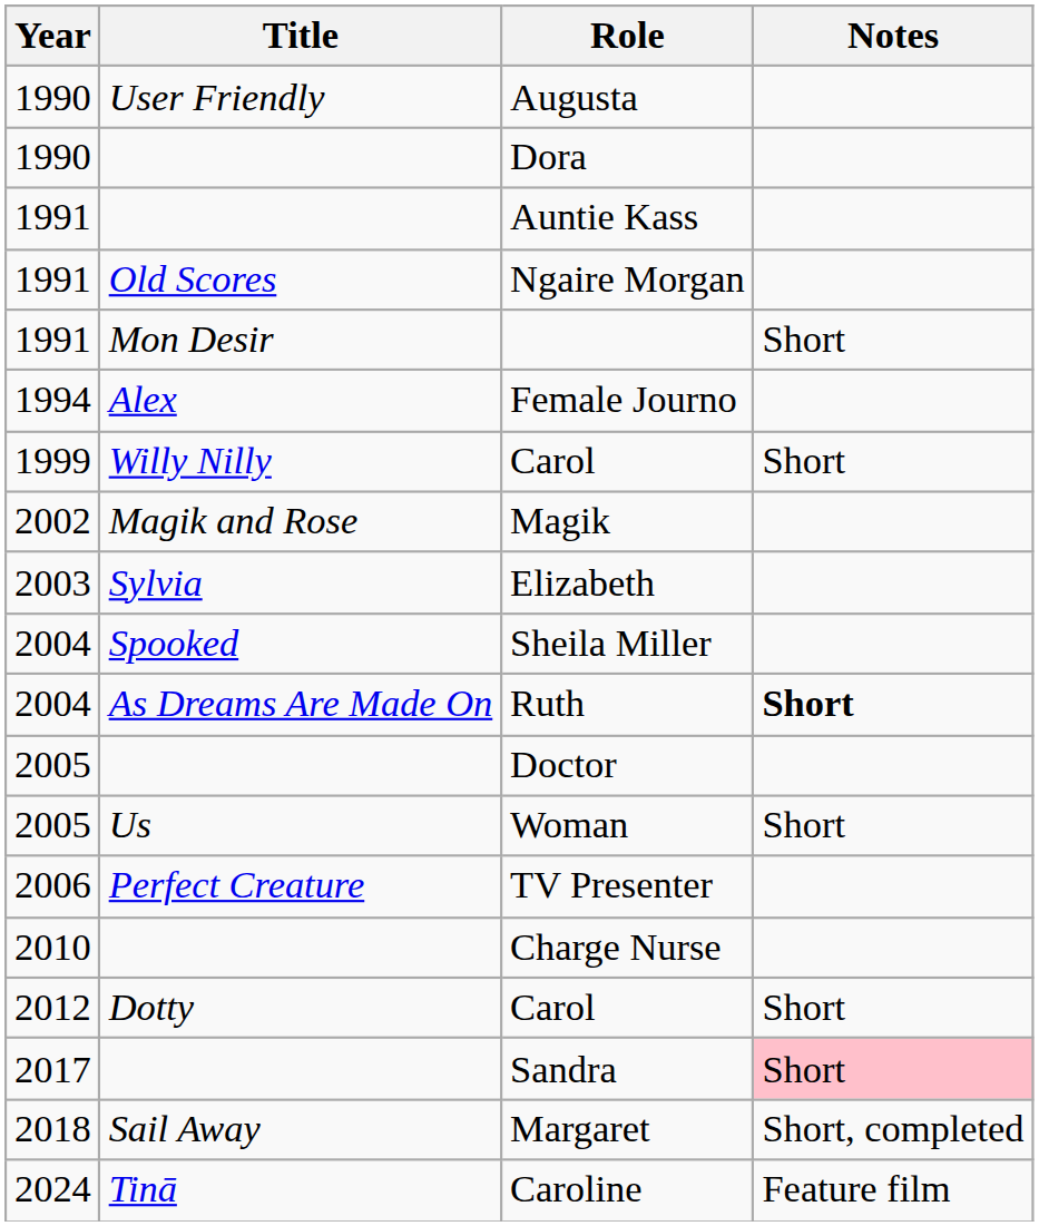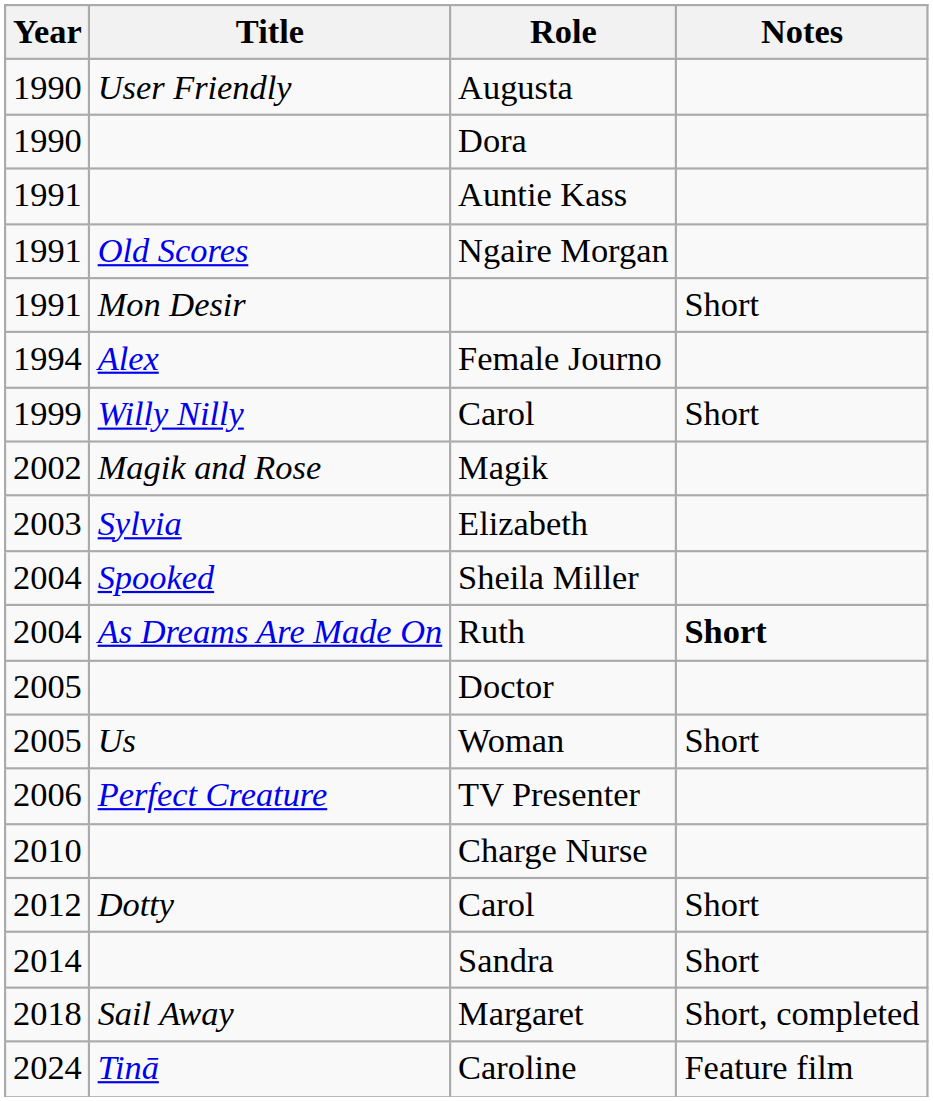 <table class="wikitable sortable">
 <tr>
 <th>Year</th>
 <th>Title</th>
 <th>Role</th>
 <th class="unsortable">Notes</th>
 </tr>
 <tr>
 <td>1990</td>
 <td><em>User Friendly</em></td>
 <td>Augusta</td>
 <td></td>
 </tr>
 <tr>
 <td>1990</td>
 <td><em></em></td>
 <td>Dora</td>
 <td></td>
 </tr>
 <tr>
 <td>1991</td>
 <td><em></em></td>
 <td>Auntie Kass</td>
 <td></td>
 </tr>
 <tr>
 <td>1991</td>
 <td><em><a href='#'>Old Scores</a></em></td>
 <td>Ngaire Morgan</td>
 <td></td>
 </tr>
 <tr>
 <td>1991</td>
 <td><em>Mon Desir</em></td>
 <td></td>
 <td>Short</td>
 </tr>
 <tr>
 <td>1994</td>
 <td><em><a href='#'>Alex</a></em></td>
 <td>Female Journo</td>
 <td></td>
 </tr>
 <tr>
 <td>1999</td>
 <td><em><a href='#'>Willy Nilly</a></em></td>
 <td>Carol</td>
 <td>Short</td>
 </tr>
 <tr>
 <td>2002</td>
 <td><em>Magik and Rose</em></td>
 <td>Magik</td>
 <td></td>
 </tr>
 <tr>
 <td>2003</td>
 <td><em><a href='#'>Sylvia</a></em></td>
 <td>Elizabeth</td>
 <td></td>
 </tr>
 <tr>
 <td>2004</td>
 <td><em><a href='#'>Spooked</a></em></td>
 <td>Sheila Miller</td>
 <td></td>
 </tr>
 <tr>
 <td>2004</td>
 <td><em><a href='#'>As Dreams Are Made On</a></em></td>
 <td>Ruth</td>
 <td><strong>Short</strong></td>
 </tr>
 <tr>
 <td>2005</td>
 <td><em></em></td>
 <td>Doctor</td>
 <td></td>
 </tr>
 <tr>
 <td>2005</td>
 <td><em>Us</em></td>
 <td>Woman</td>
 <td>Short</td>
 </tr>
 <tr>
 <td>2006</td>
 <td><em><a href='#'>Perfect Creature</a></em></td>
 <td>TV Presenter</td>
 <td></td>
 </tr>
 <tr>
 <td>2010</td>
 <td><em></em></td>
 <td>Charge Nurse</td>
 <td></td>
 </tr>
 <tr>
 <td>2012</td>
 <td><em>Dotty</em></td>
 <td>Carol</td>
 <td>Short</td>
 </tr>
 <tr>
-<td>2017</td>
+<td>2014</td>
 <td><em></em></td>
 <td>Sandra</td>
-<td style="background: pink;">Short</td>
+<td>Short</td>
 </tr>
 <tr>
 <td>2018</td>
 <td><em>Sail Away</em></td>
 <td>Margaret</td>
 <td>Short, completed</td>
 </tr>
 <tr>
 <td>2024</td>
 <td><em><a href='#'>Tinā</a></em></td>
 <td>Caroline</td>
 <td>Feature film</td>
 </tr>
 </table>
